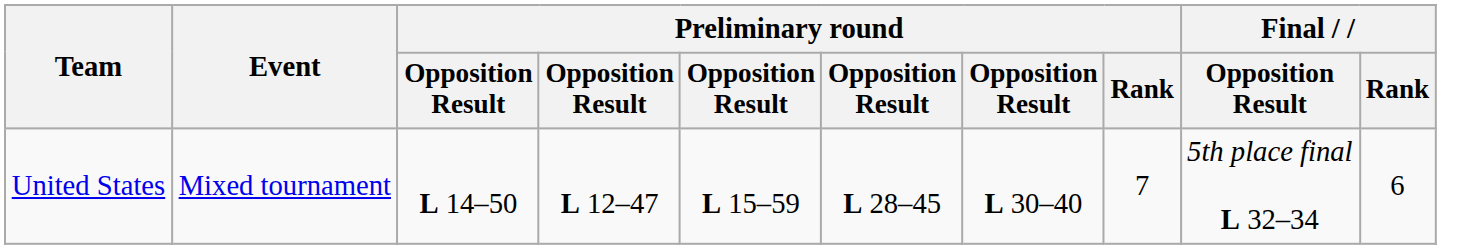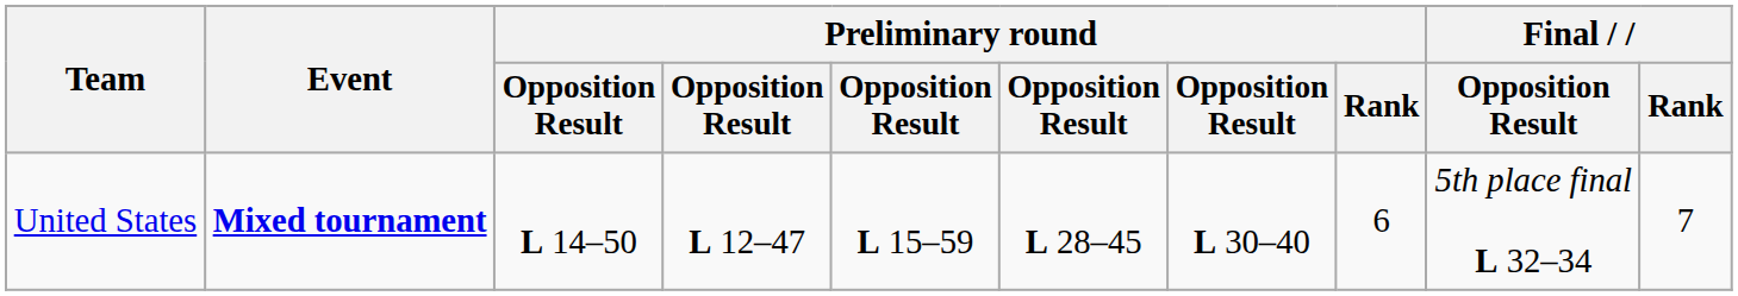 <table class=wikitable style=font-size:90%>
 <tr>
 <th rowspan=2>Team</th>
 <th rowspan=2>Event</th>
 <th colspan=6>Preliminary round</th>
 <th colspan=2>Final /  / </th>
 </tr>
 <tr style=font-size:95%>
 <th>Opposition<br>Result</th>
 <th>Opposition<br>Result</th>
 <th>Opposition<br>Result</th>
 <th>Opposition<br>Result</th>
 <th>Opposition<br>Result</th>
 <th>Rank</th>
 <th>Opposition<br>Result</th>
 <th>Rank</th>
 </tr>
 <tr align=center>
 <td align=left><a href='#'>United States</a></td>
-<td align=left><a href='#'>Mixed tournament</a></td>
+<td align=left><strong><a href='#'>Mixed tournament</a></strong></td>
 <td><br><strong>L</strong> 14–50</td>
 <td><br><strong>L</strong> 12–47</td>
 <td><br><strong>L</strong> 15–59</td>
 <td><br><strong>L</strong> 28–45</td>
 <td><br><strong>L</strong> 30–40</td>
+<td>6</td>
+<td><em>5th place final</em><br><br><strong>L</strong> 32–34</td>
 <td>7</td>
-<td><em>5th place final</em><br><br><strong>L</strong> 32–34</td>
-<td>6</td>
 </tr>
 </table>
